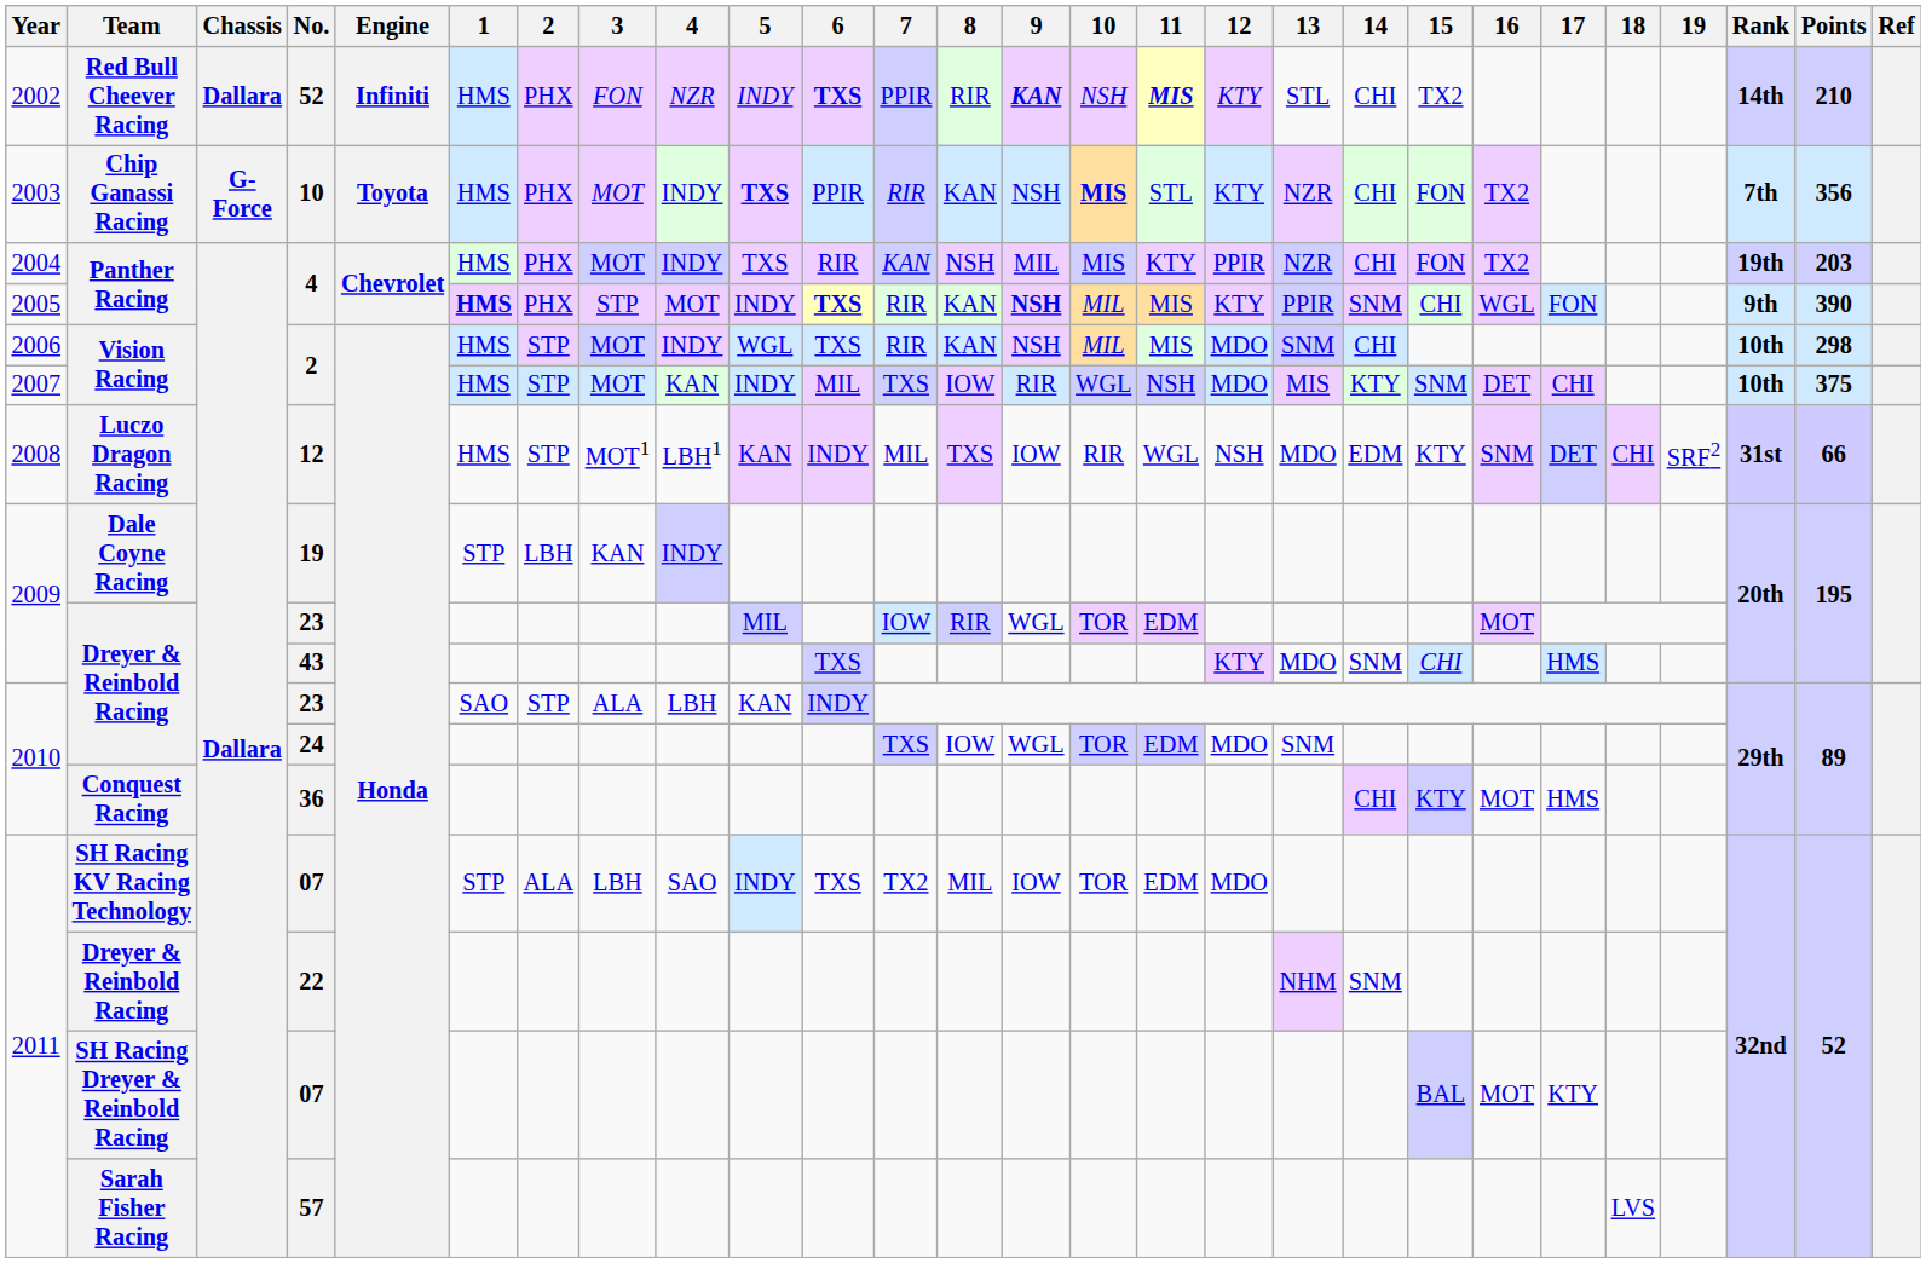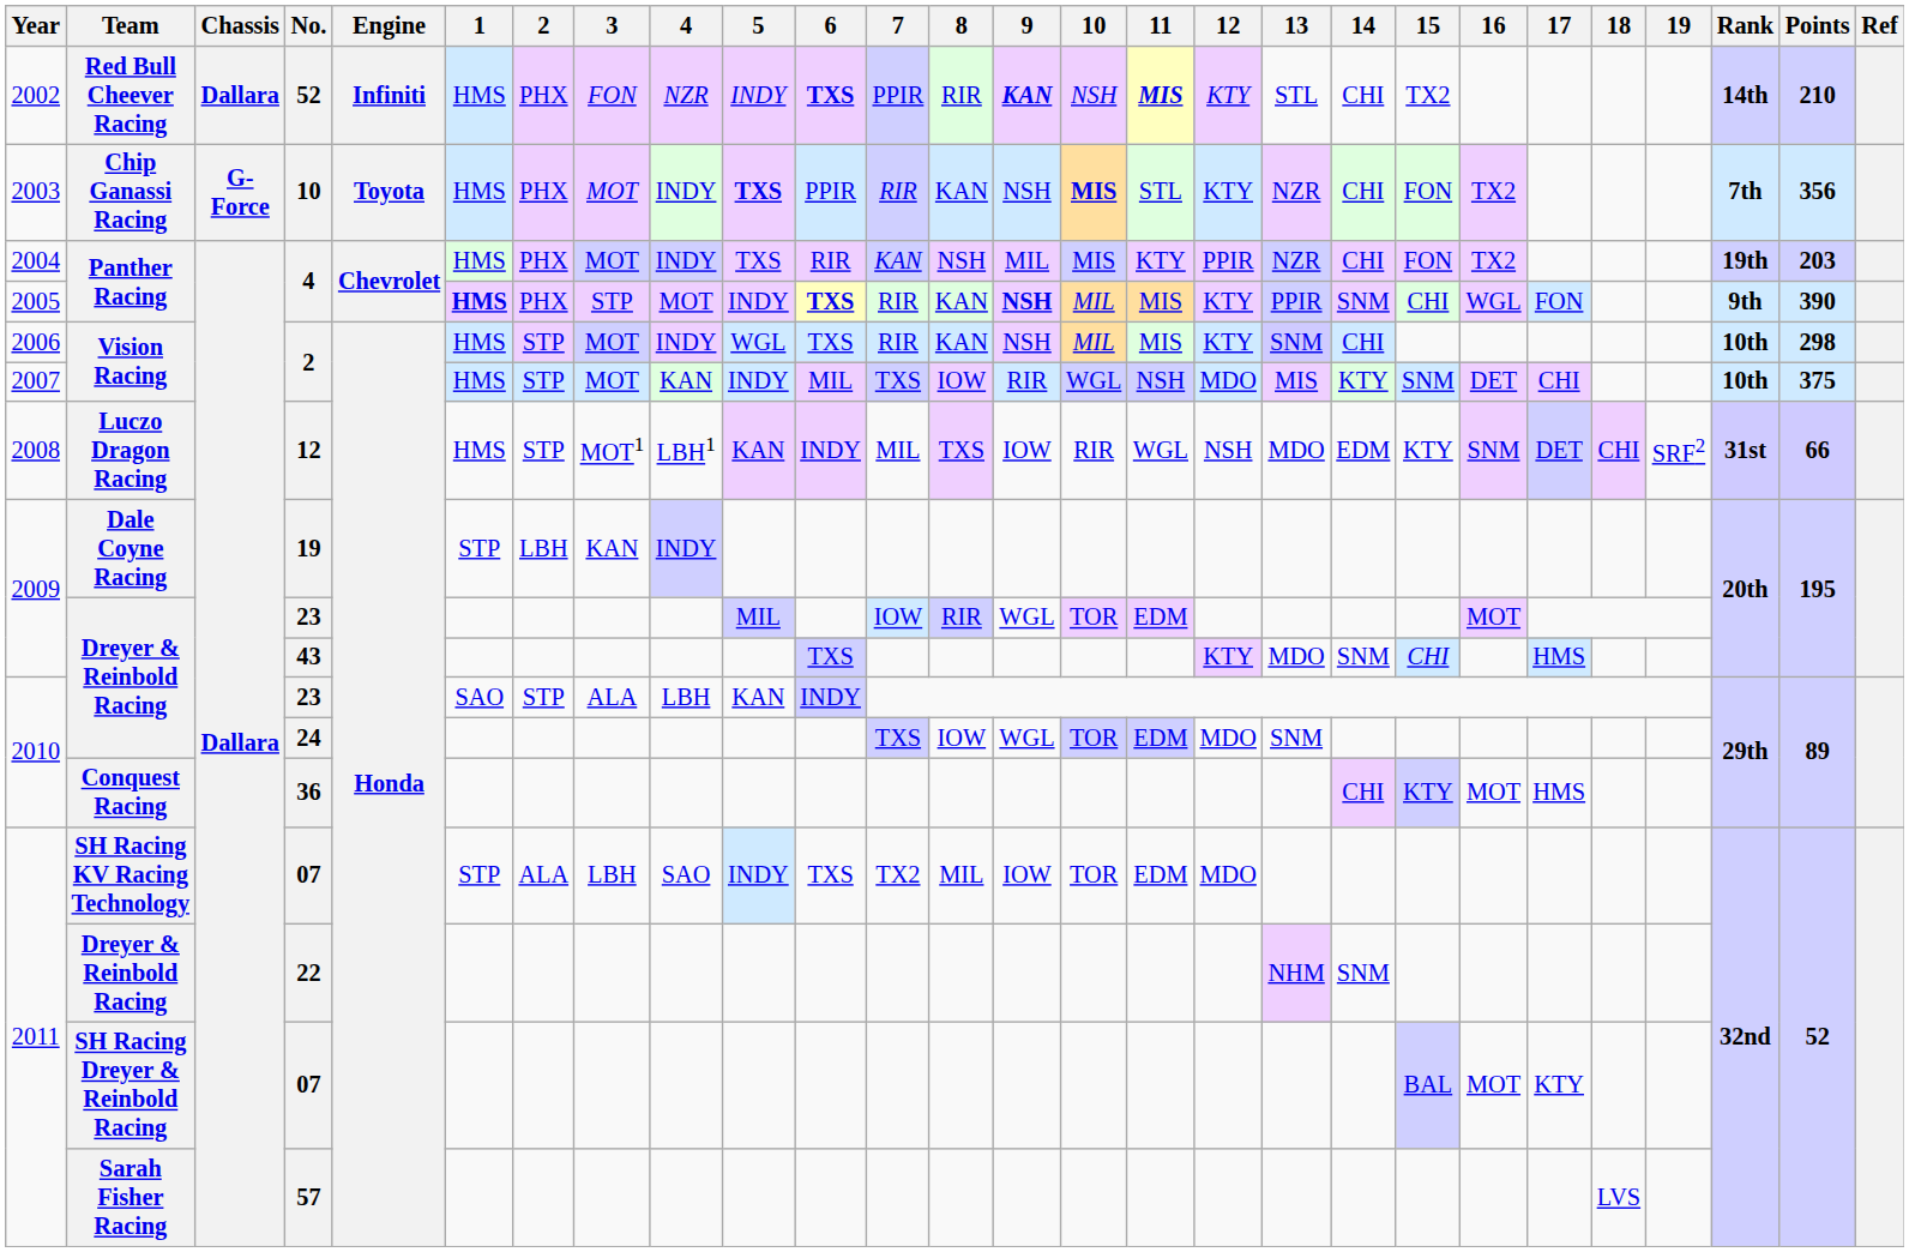 <table class="wikitable" style="text-align:center; font-size:90%">
 <tr>
 <th>Year</th>
 <th>Team</th>
 <th>Chassis</th>
 <th>No.</th>
 <th>Engine</th>
 <th>1</th>
 <th>2</th>
 <th>3</th>
 <th>4</th>
 <th>5</th>
 <th>6</th>
 <th>7</th>
 <th>8</th>
 <th>9</th>
 <th>10</th>
 <th>11</th>
 <th>12</th>
 <th>13</th>
 <th>14</th>
 <th>15</th>
 <th>16</th>
 <th>17</th>
 <th>18</th>
 <th>19</th>
 <th>Rank</th>
 <th>Points</th>
 <th>Ref</th>
 </tr>
 <tr>
 <td><a href='#'>2002</a></td>
 <th><a href='#'>Red Bull</a> <a href='#'>Cheever Racing</a></th>
 <th><a href='#'>Dallara</a></th>
 <th>52</th>
 <th><a href='#'>Infiniti</a></th>
 <td style="background:#cfeaff;"><a href='#'>HMS</a><br></td>
 <td style="background:#efcfff;"><a href='#'>PHX</a><br></td>
 <td style="background:#efcfff;"><em><a href='#'>FON</a></em><br></td>
 <td style="background:#efcfff;"><em><a href='#'>NZR</a></em><br></td>
 <td style="background:#efcfff;"><em><a href='#'>INDY</a></em><br></td>
 <td style="background:#efcfff;"><strong><a href='#'>TXS</a></strong><br></td>
 <td style="background:#cfcfff;"><a href='#'>PPIR</a><br></td>
 <td style="background:#dfffdf;"><a href='#'>RIR</a><br></td>
 <td style="background:#efcfff;"><a href='#'><strong><em>KAN</em></strong></a><br></td>
 <td style="background:#efcfff;"><em><a href='#'>NSH</a></em><br></td>
 <td style="background:#ffffbf;"><a href='#'><strong><em>MIS</em></strong></a><br></td>
 <td style="background:#efcfff;"><em><a href='#'>KTY</a></em><br></td>
 <td><a href='#'>STL</a><br></td>
 <td><a href='#'>CHI</a></td>
 <td><a href='#'>TX2</a></td>
 <td></td>
 <td></td>
 <td></td>
 <td></td>
 <th style="background:#cfcfff;"><strong>14th</strong></th>
 <th style="background:#cfcfff;"><strong>210</strong></th>
 <th></th>
 </tr>
 <tr>
 <td><a href='#'>2003</a></td>
 <th><a href='#'>Chip Ganassi Racing</a></th>
 <th><a href='#'>G-Force</a></th>
 <th>10</th>
 <th><a href='#'>Toyota</a></th>
 <td style="background:#cfeaff;"><a href='#'>HMS</a><br></td>
 <td style="background:#efcfff;"><a href='#'>PHX</a><br></td>
 <td style="background:#efcfff;"><em><a href='#'>MOT</a></em><br></td>
 <td style="background:#dfffdf;"><a href='#'>INDY</a><br></td>
 <td style="background:#efcfff;"><strong><a href='#'>TXS</a></strong><br></td>
 <td style="background:#cfeaff;"><a href='#'>PPIR</a><br></td>
 <td style="background:#cfcfff;"><em><a href='#'>RIR</a></em><br></td>
 <td style="background:#cfeaff;"><a href='#'>KAN</a><br></td>
 <td style="background:#cfeaff;"><a href='#'>NSH</a><br></td>
 <td style="background:#ffdf9f;"><strong><a href='#'>MIS</a></strong><br></td>
 <td style="background:#dfffdf;"><a href='#'>STL</a><br></td>
 <td style="background:#cfeaff;"><a href='#'>KTY</a><br></td>
 <td style="background:#efcfff;"><a href='#'>NZR</a><br></td>
 <td style="background:#dfffdf;"><a href='#'>CHI</a><br></td>
 <td style="background:#dfffdf;"><a href='#'>FON</a><br></td>
 <td style="background:#efcfff;"><a href='#'>TX2</a><br></td>
 <td></td>
 <td></td>
 <td></td>
 <th style="background:#cfeaff;"><strong>7th</strong></th>
 <th style="background:#cfeaff;"><strong>356</strong></th>
 <th></th>
 </tr>
 <tr>
 <td><a href='#'>2004</a></td>
 <th rowspan=2><a href='#'>Panther Racing</a></th>
 <th rowspan=15><a href='#'>Dallara</a></th>
 <th rowspan=2>4</th>
 <th rowspan=2><a href='#'>Chevrolet</a></th>
 <td style="background:#dfffdf;"><a href='#'>HMS</a><br></td>
 <td style="background:#efcfff;"><a href='#'>PHX</a><br></td>
 <td style="background:#cfcfff;"><a href='#'>MOT</a><br></td>
 <td style="background:#cfcfff;"><a href='#'>INDY</a><br></td>
 <td style="background:#efcfff;"><a href='#'>TXS</a><br></td>
 <td style="background:#efcfff;"><a href='#'>RIR</a><br></td>
 <td style="background:#cfcfff;"><em><a href='#'>KAN</a></em><br></td>
 <td style="background:#efcfff;"><a href='#'>NSH</a><br></td>
 <td style="background:#efcfff;"><a href='#'>MIL</a><br></td>
 <td style="background:#cfcfff;"><a href='#'>MIS</a><br></td>
 <td style="background:#efcfff;"><a href='#'>KTY</a><br></td>
 <td style="background:#efcfff;"><a href='#'>PPIR</a><br></td>
 <td style="background:#cfcfff;"><a href='#'>NZR</a><br></td>
 <td style="background:#efcfff;"><a href='#'>CHI</a><br></td>
 <td style="background:#efcfff;"><a href='#'>FON</a><br></td>
 <td style="background:#efcfff;"><a href='#'>TX2</a><br></td>
 <td></td>
 <td></td>
 <td></td>
 <th style="background:#cfcfff;"><strong>19th</strong></th>
 <th style="background:#cfcfff;"><strong>203</strong></th>
 <th></th>
 </tr>
 <tr>
 <td><a href='#'>2005</a></td>
 <td style="background:#efcfff;"><strong><a href='#'>HMS</a></strong><br></td>
 <td style="background:#efcfff;"><a href='#'>PHX</a><br></td>
 <td style="background:#efcfff;"><a href='#'>STP</a><br></td>
 <td style="background:#efcfff;"><a href='#'>MOT</a><br></td>
 <td style="background:#efcfff;"><a href='#'>INDY</a><br></td>
 <td style="background:#ffffbf;"><strong><a href='#'>TXS</a></strong><br></td>
 <td style="background:#dfffdf;"><a href='#'>RIR</a><br></td>
 <td style="background:#dfffdf;"><a href='#'>KAN</a><br></td>
 <td style="background:#efcfff;"><strong><a href='#'>NSH</a></strong><br></td>
 <td style="background:#ffdf9f;"><em><a href='#'>MIL</a></em><br></td>
 <td style="background:#ffdf9f;"><a href='#'>MIS</a><br></td>
 <td style="background:#efcfff;"><a href='#'>KTY</a><br></td>
 <td style="background:#cfcfff;"><a href='#'>PPIR</a><br></td>
 <td style="background:#efcfff;"><a href='#'>SNM</a><br></td>
 <td style="background:#dfffdf;"><a href='#'>CHI</a><br></td>
 <td style="background:#efcfff;"><a href='#'>WGL</a><br></td>
 <td style="background:#cfeaff;"><a href='#'>FON</a><br></td>
 <td></td>
 <td></td>
 <th style="background:#cfeaff;"><strong>9th</strong></th>
 <th style="background:#cfeaff;"><strong>390</strong></th>
 <th></th>
 </tr>
 <tr>
 <td><a href='#'>2006</a></td>
 <th rowspan=2><a href='#'>Vision Racing</a></th>
 <th rowspan=2>2</th>
 <th rowspan=13><a href='#'>Honda</a></th>
 <td style="background:#cfeaff;"><a href='#'>HMS</a><br></td>
 <td style="background:#efcfff;"><a href='#'>STP</a><br></td>
 <td style="background:#cfcfff;"><a href='#'>MOT</a><br></td>
 <td style="background:#efcfff;"><a href='#'>INDY</a><br></td>
 <td style="background:#cfeaff;"><a href='#'>WGL</a><br></td>
 <td style="background:#cfeaff;"><a href='#'>TXS</a><br></td>
 <td style="background:#cfeaff;"><a href='#'>RIR</a><br></td>
 <td style="background:#cfeaff;"><a href='#'>KAN</a><br></td>
 <td style="background:#efcfff;"><a href='#'>NSH</a><br></td>
 <td style="background:#ffdf9f;"><em><a href='#'>MIL</a></em><br></td>
 <td style="background:#dfffdf;"><a href='#'>MIS</a><br></td>
-<td style="background:#cfeaff;"><a href='#'>MDO</a><br></td>
+<td style="background:#cfeaff;"><a href='#'>KTY</a><br></td>
 <td style="background:#cfcaff;"><a href='#'>SNM</a><br></td>
 <td style="background:#cfeaff;"><a href='#'>CHI</a><br></td>
 <td></td>
 <td></td>
 <td></td>
 <td></td>
 <td></td>
 <th style="background:#cfeaff;"><strong>10th</strong></th>
 <th style="background:#cfeaff;"><strong>298</strong></th>
 <th></th>
 </tr>
 <tr>
 <td><a href='#'>2007</a></td>
 <td style="background:#cfeaff;"><a href='#'>HMS</a><br></td>
 <td style="background:#cfeaff;"><a href='#'>STP</a><br></td>
 <td style="background:#cfeaff;"><a href='#'>MOT</a><br></td>
 <td style="background:#dfffdf;"><a href='#'>KAN</a><br></td>
 <td style="background:#cfeaff;"><a href='#'>INDY</a><br></td>
 <td style="background:#efcfff;"><a href='#'>MIL</a><br></td>
 <td style="background:#cfcfff;"><a href='#'>TXS</a><br></td>
 <td style="background:#efcfff;"><a href='#'>IOW</a><br></td>
 <td style="background:#cfeaff;"><a href='#'>RIR</a><br></td>
 <td style="background:#cfcfff;"><a href='#'>WGL</a><br></td>
 <td style="background:#cfcfff;"><a href='#'>NSH</a><br></td>
 <td style="background:#cfeaff;"><a href='#'>MDO</a><br></td>
 <td style="background:#efcfff;"><a href='#'>MIS</a><br></td>
 <td style="background:#dfffdf;"><a href='#'>KTY</a><br></td>
 <td style="background:#cfeaff;"><a href='#'>SNM</a><br></td>
 <td style="background:#efcfff;"><a href='#'>DET</a><br></td>
 <td style="background:#efcfff;"><a href='#'>CHI</a><br></td>
 <td></td>
 <td></td>
 <th style="background:#cfeaff;"><strong>10th</strong></th>
 <th style="background:#cfeaff;"><strong>375</strong></th>
 <th></th>
 </tr>
 <tr>
 <td><a href='#'>2008</a></td>
 <th><a href='#'>Luczo Dragon Racing</a></th>
 <th>12</th>
 <td><a href='#'>HMS</a></td>
 <td><a href='#'>STP</a></td>
 <td><a href='#'>MOT</a><sup>1</sup></td>
 <td><a href='#'>LBH</a><sup>1</sup></td>
 <td style="background:#efcfff;"><a href='#'>KAN</a><br></td>
 <td style="background:#efcfff;"><a href='#'>INDY</a><br></td>
 <td><a href='#'>MIL</a></td>
 <td style="background:#efcfff;"><a href='#'>TXS</a><br></td>
 <td><a href='#'>IOW</a></td>
 <td><a href='#'>RIR</a></td>
 <td><a href='#'>WGL</a></td>
 <td><a href='#'>NSH</a></td>
 <td><a href='#'>MDO</a></td>
 <td><a href='#'>EDM</a></td>
 <td><a href='#'>KTY</a></td>
 <td style="background:#efcfff;"><a href='#'>SNM</a><br></td>
 <td style="background:#cfcfff;"><a href='#'>DET</a><br></td>
 <td style="background:#efcfff;"><a href='#'>CHI</a><br></td>
 <td><a href='#'>SRF<sup>2</sup></a></td>
 <th style="background:#cfcaff;"><strong>31st</strong></th>
 <th style="background:#cfcaff;"><strong>66</strong></th>
 <th></th>
 </tr>
 <tr>
 <td rowspan=3><a href='#'>2009</a></td>
 <th><a href='#'>Dale Coyne Racing</a></th>
 <th>19</th>
 <td><a href='#'>STP</a></td>
 <td><a href='#'>LBH</a></td>
 <td><a href='#'>KAN</a></td>
 <td style="background:#cfcfff;"><a href='#'>INDY</a><br></td>
 <td></td>
 <td></td>
 <td></td>
 <td></td>
 <td></td>
 <td></td>
 <td></td>
 <td></td>
 <td></td>
 <td></td>
 <td></td>
 <td></td>
 <td></td>
 <td></td>
 <td></td>
 <th rowspan="3" style="background:#cfcfff;"><strong>20th</strong></th>
 <th rowspan="3" style="background:#cfcfff;"><strong>195</strong></th>
 <th rowspan="3"></th>
 </tr>
 <tr>
 <th rowspan=4><a href='#'>Dreyer & Reinbold Racing</a></th>
 <th>23</th>
 <td></td>
 <td></td>
 <td></td>
 <td></td>
 <td style="background:#cfcfff;"><a href='#'>MIL</a><br></td>
 <td></td>
 <td style="background:#cfeaff;"><a href='#'>IOW</a><br></td>
 <td style="background:#cfcfff;"><a href='#'>RIR</a><br></td>
 <td><a href='#'>WGL</a></td>
 <td style="background:#efcfff;"><a href='#'>TOR</a><br></td>
 <td style="background:#efcfff;"><a href='#'>EDM</a><br></td>
 <td></td>
 <td></td>
 <td></td>
 <td></td>
 <td style="background:#efcfff;"><a href='#'>MOT</a><br></td>
 </tr>
 <tr>
 <th>43</th>
 <td></td>
 <td></td>
 <td></td>
 <td></td>
 <td></td>
 <td style="background:#cfcfff;"><a href='#'>TXS</a><br></td>
 <td></td>
 <td></td>
 <td></td>
 <td></td>
 <td></td>
 <td style="background:#efcfff;"><a href='#'>KTY</a><br></td>
 <td><a href='#'>MDO</a></td>
 <td><a href='#'>SNM</a></td>
 <td style="background:#cfeaff;"><em><a href='#'>CHI</a></em><br></td>
 <td></td>
 <td style="background:#cfeaff;"><a href='#'>HMS</a><br></td>
 <td></td>
 <td></td>
 </tr>
 <tr>
 <td rowspan=3><a href='#'>2010</a></td>
 <th>23</th>
 <td><a href='#'>SAO</a></td>
 <td><a href='#'>STP</a></td>
 <td><a href='#'>ALA</a></td>
 <td><a href='#'>LBH</a></td>
 <td><a href='#'>KAN</a></td>
 <td style="background:#cfcfff;"><a href='#'>INDY</a><br></td>
 <td colspan=13></td>
 <th rowspan="3" style="background:#cfcfff;"><strong>29th</strong></th>
 <th rowspan="3" style="background:#cfcfff;"><strong>89</strong></th>
 <th rowspan="3"></th>
 </tr>
 <tr>
 <th>24</th>
 <td></td>
 <td></td>
 <td></td>
 <td></td>
 <td></td>
 <td></td>
 <td style="background:#cfcfff;"><a href='#'>TXS</a><br></td>
 <td><a href='#'>IOW</a></td>
 <td><a href='#'>WGL</a></td>
 <td style="background:#cfcfff;"><a href='#'>TOR</a><br></td>
 <td style="background:#cfcfff;"><a href='#'>EDM</a><br></td>
 <td><a href='#'>MDO</a></td>
 <td><a href='#'>SNM</a></td>
 <td> </td>
 <td> </td>
 <td> </td>
 <td> </td>
 <td></td>
 <td></td>
 </tr>
 <tr>
 <th><a href='#'>Conquest Racing</a></th>
 <th>36</th>
 <td> </td>
 <td> </td>
 <td> </td>
 <td> </td>
 <td> </td>
 <td> </td>
 <td> </td>
 <td> </td>
 <td> </td>
 <td> </td>
 <td> </td>
 <td> </td>
 <td> </td>
 <td style="background:#efcfff;"><a href='#'>CHI</a><br></td>
 <td style="background:#cfcfff;"><a href='#'>KTY</a><br></td>
 <td><a href='#'>MOT</a></td>
 <td><a href='#'>HMS</a></td>
 <td></td>
 <td></td>
 </tr>
 <tr>
 <td rowspan=4><a href='#'>2011</a></td>
 <th><a href='#'>SH Racing</a><br><a href='#'>KV Racing Technology</a></th>
 <th>07</th>
 <td><a href='#'>STP</a></td>
 <td><a href='#'>ALA</a></td>
 <td><a href='#'>LBH</a></td>
 <td><a href='#'>SAO</a></td>
 <td style="background:#cfeaff;"><a href='#'>INDY</a><br></td>
 <td><a href='#'>TXS</a></td>
 <td><a href='#'>TX2</a></td>
 <td><a href='#'>MIL</a></td>
 <td><a href='#'>IOW</a></td>
 <td><a href='#'>TOR</a></td>
 <td><a href='#'>EDM</a></td>
 <td><a href='#'>MDO</a></td>
 <td> </td>
 <td> </td>
 <td> </td>
 <td> </td>
 <td> </td>
 <td> </td>
 <td></td>
 <th rowspan=4 style="background:#CFCFFF;"><strong>32nd</strong></th>
 <th rowspan=4 style="background:#CFCFFF;"><strong>52</strong></th>
 <th rowspan=4></th>
 </tr>
 <tr>
 <th><a href='#'>Dreyer & Reinbold Racing</a></th>
 <th>22</th>
 <td> </td>
 <td> </td>
 <td> </td>
 <td> </td>
 <td> </td>
 <td> </td>
 <td> </td>
 <td> </td>
 <td> </td>
 <td> </td>
 <td> </td>
 <td> </td>
 <td style="background:#efcfff;"><a href='#'>NHM</a><br></td>
 <td><a href='#'>SNM</a></td>
 <td></td>
 <td></td>
 <td></td>
 <td></td>
 <td></td>
 </tr>
 <tr>
 <th><a href='#'>SH Racing</a><br><a href='#'>Dreyer & Reinbold Racing</a></th>
 <th>07</th>
 <td> </td>
 <td> </td>
 <td> </td>
 <td> </td>
 <td> </td>
 <td> </td>
 <td> </td>
 <td> </td>
 <td> </td>
 <td> </td>
 <td> </td>
 <td> </td>
 <td></td>
 <td></td>
 <td style="background:#cfcfff;"><a href='#'>BAL</a><br></td>
 <td><a href='#'>MOT</a></td>
 <td><a href='#'>KTY</a></td>
 <td></td>
 <td></td>
 </tr>
 <tr>
 <th><a href='#'>Sarah Fisher Racing</a></th>
 <th>57</th>
 <td> </td>
 <td> </td>
 <td> </td>
 <td> </td>
 <td> </td>
 <td> </td>
 <td> </td>
 <td> </td>
 <td> </td>
 <td> </td>
 <td> </td>
 <td> </td>
 <td></td>
 <td></td>
 <td></td>
 <td></td>
 <td></td>
 <td><a href='#'>LVS</a><br></td>
 <td></td>
 </tr>
 </table>
